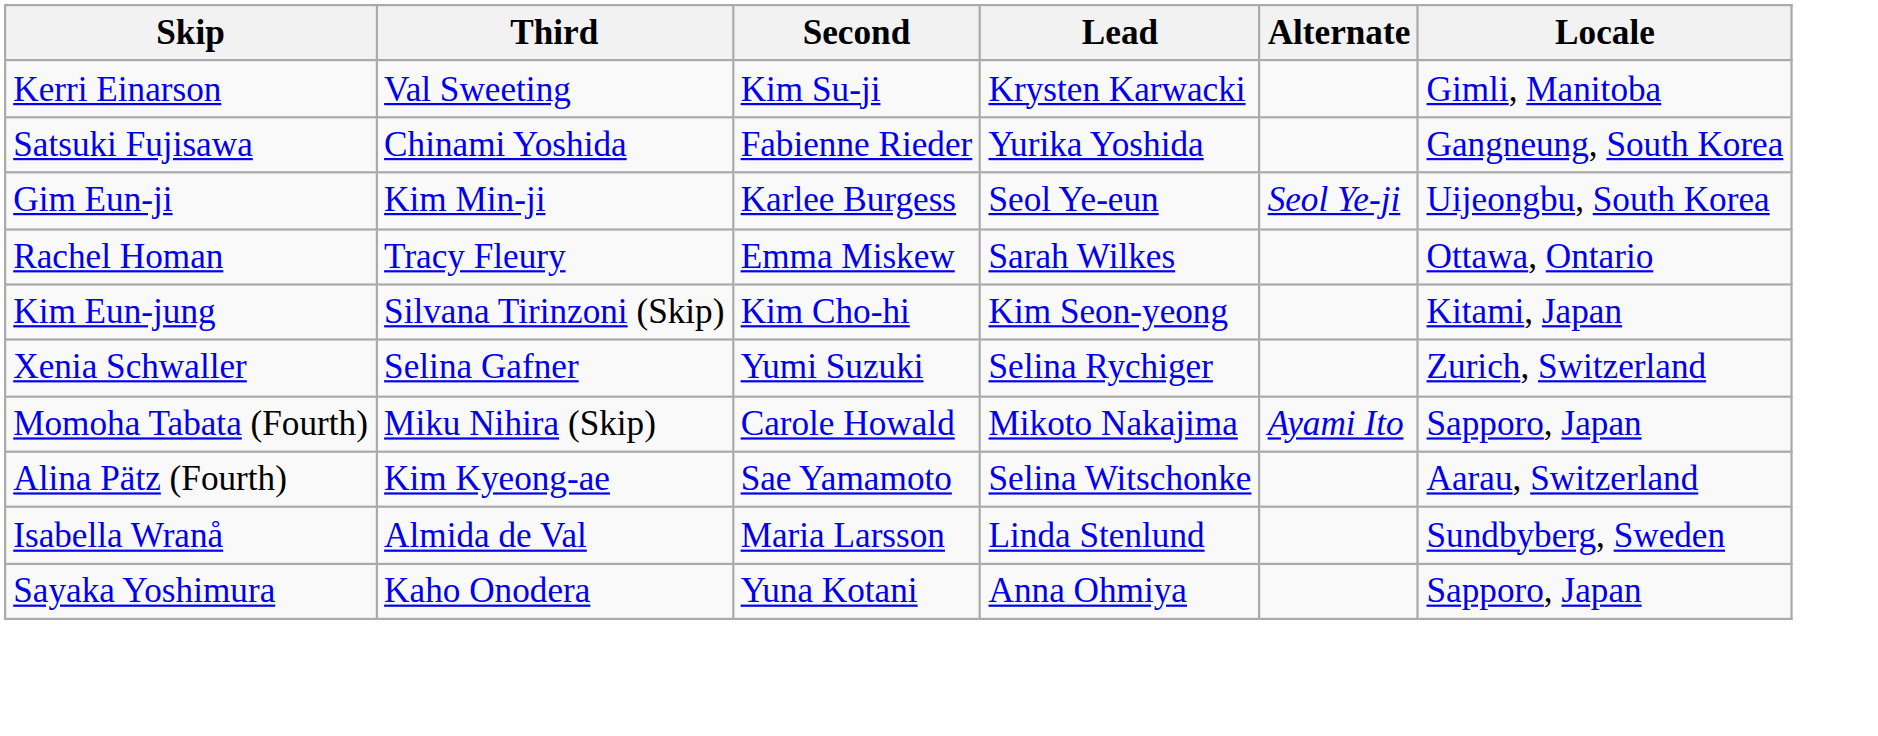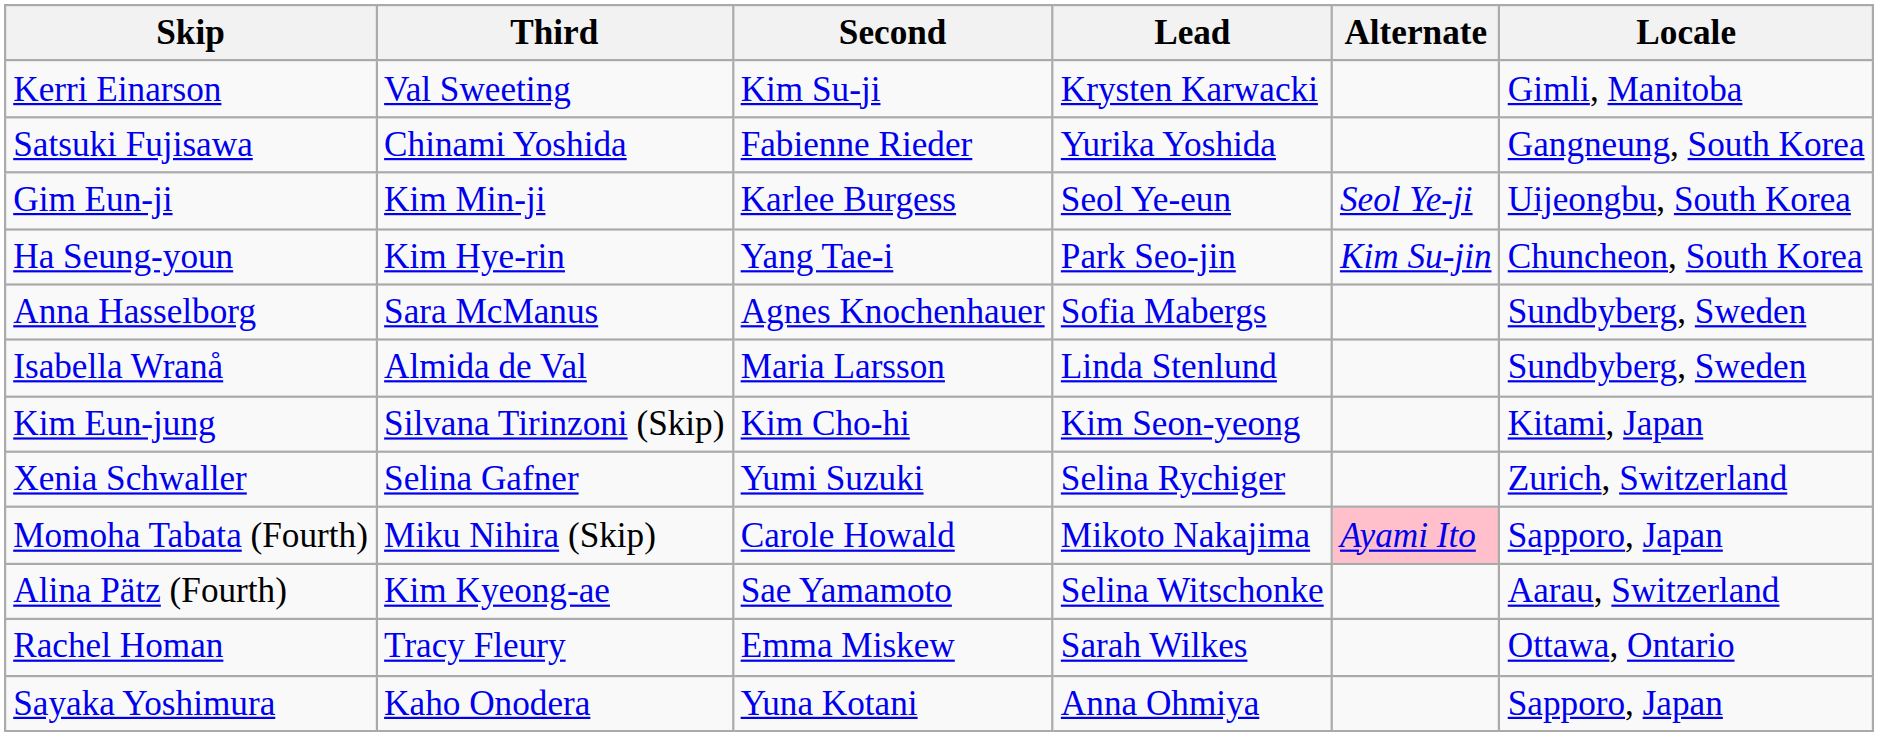 <table class=wikitable>
 <tr>
 <th scope="col">Skip</th>
 <th scope="col">Third</th>
 <th scope="col">Second</th>
 <th scope="col">Lead</th>
 <th scope="col">Alternate</th>
 <th scope="col">Locale</th>
 </tr>
 <tr>
 <td><a href='#'>Kerri Einarson</a></td>
 <td><a href='#'>Val Sweeting</a></td>
 <td><a href='#'>Kim Su-ji</a></td>
 <td><a href='#'>Krysten Karwacki</a></td>
 <td></td>
 <td> <a href='#'>Gimli</a>, <a href='#'>Manitoba</a></td>
 </tr>
 <tr>
 <td><a href='#'>Satsuki Fujisawa</a></td>
 <td><a href='#'>Chinami Yoshida</a></td>
 <td><a href='#'>Fabienne Rieder</a></td>
 <td><a href='#'>Yurika Yoshida</a></td>
 <td></td>
 <td> <a href='#'>Gangneung</a>, <a href='#'>South Korea</a></td>
 </tr>
 <tr>
 <td><a href='#'>Gim Eun-ji</a></td>
 <td><a href='#'>Kim Min-ji</a></td>
 <td><a href='#'>Karlee Burgess</a></td>
 <td><a href='#'>Seol Ye-eun</a></td>
 <td><em><a href='#'>Seol Ye-ji</a></em></td>
 <td> <a href='#'>Uijeongbu</a>, <a href='#'>South Korea</a></td>
 </tr>
 <tr>
-<td><a href='#'>Rachel Homan</a></td>
-<td><a href='#'>Tracy Fleury</a></td>
-<td><a href='#'>Emma Miskew</a></td>
-<td><a href='#'>Sarah Wilkes</a></td>
+<td><a href='#'>Ha Seung-youn</a></td>
+<td><a href='#'>Kim Hye-rin</a></td>
+<td><a href='#'>Yang Tae-i</a></td>
+<td><a href='#'>Park Seo-jin</a></td>
+<td><em><a href='#'>Kim Su-jin</a></em></td>
+<td> <a href='#'>Chuncheon</a>, <a href='#'>South Korea</a></td>
+</tr>
+<tr>
+<td><a href='#'>Anna Hasselborg</a></td>
+<td><a href='#'>Sara McManus</a></td>
+<td><a href='#'>Agnes Knochenhauer</a></td>
+<td><a href='#'>Sofia Mabergs</a></td>
 <td></td>
-<td> <a href='#'>Ottawa</a>, <a href='#'>Ontario</a></td>
+<td> <a href='#'>Sundbyberg</a>, <a href='#'>Sweden</a></td>
+</tr>
+<tr>
+<td><a href='#'>Isabella Wranå</a></td>
+<td><a href='#'>Almida de Val</a></td>
+<td><a href='#'>Maria Larsson</a></td>
+<td><a href='#'>Linda Stenlund</a></td>
+<td></td>
+<td> <a href='#'>Sundbyberg</a>, <a href='#'>Sweden</a></td>
 </tr>
 <tr>
 <td><a href='#'>Kim Eun-jung</a></td>
 <td><a href='#'>Silvana Tirinzoni</a> (Skip)</td>
 <td><a href='#'>Kim Cho-hi</a></td>
 <td><a href='#'>Kim Seon-yeong</a></td>
 <td></td>
 <td> <a href='#'>Kitami</a>, <a href='#'>Japan</a></td>
 </tr>
 <tr>
 <td><a href='#'>Xenia Schwaller</a></td>
 <td><a href='#'>Selina Gafner</a></td>
 <td><a href='#'>Yumi Suzuki</a></td>
 <td><a href='#'>Selina Rychiger</a></td>
 <td></td>
 <td> <a href='#'>Zurich</a>, <a href='#'>Switzerland</a></td>
 </tr>
 <tr>
 <td><a href='#'>Momoha Tabata</a> (Fourth)</td>
 <td><a href='#'>Miku Nihira</a> (Skip)</td>
 <td><a href='#'>Carole Howald</a></td>
 <td><a href='#'>Mikoto Nakajima</a></td>
-<td><em><a href='#'>Ayami Ito</a></em></td>
+<td style="background: pink;"><em><a href='#'>Ayami Ito</a></em></td>
 <td> <a href='#'>Sapporo</a>, <a href='#'>Japan</a></td>
 </tr>
 <tr>
 <td><a href='#'>Alina Pätz</a> (Fourth)</td>
 <td><a href='#'>Kim Kyeong-ae</a></td>
 <td><a href='#'>Sae Yamamoto</a></td>
 <td><a href='#'>Selina Witschonke</a></td>
 <td></td>
 <td> <a href='#'>Aarau</a>, <a href='#'>Switzerland</a></td>
 </tr>
 <tr>
-<td><a href='#'>Isabella Wranå</a></td>
-<td><a href='#'>Almida de Val</a></td>
-<td><a href='#'>Maria Larsson</a></td>
-<td><a href='#'>Linda Stenlund</a></td>
+<td><a href='#'>Rachel Homan</a></td>
+<td><a href='#'>Tracy Fleury</a></td>
+<td><a href='#'>Emma Miskew</a></td>
+<td><a href='#'>Sarah Wilkes</a></td>
 <td></td>
-<td> <a href='#'>Sundbyberg</a>, <a href='#'>Sweden</a></td>
+<td> <a href='#'>Ottawa</a>, <a href='#'>Ontario</a></td>
 </tr>
 <tr>
 <td><a href='#'>Sayaka Yoshimura</a></td>
 <td><a href='#'>Kaho Onodera</a></td>
 <td><a href='#'>Yuna Kotani</a></td>
 <td><a href='#'>Anna Ohmiya</a></td>
 <td></td>
 <td> <a href='#'>Sapporo</a>, <a href='#'>Japan</a></td>
 </tr>
 </table>
